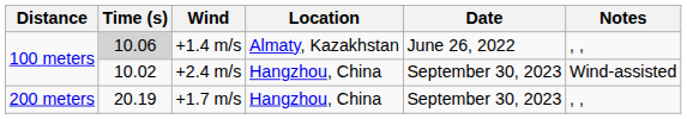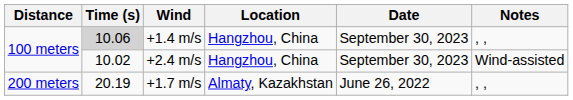 <table class="wikitable">
 <tr>
 <th>Distance</th>
 <th>Time (s)</th>
 <th>Wind</th>
 <th>Location</th>
 <th>Date</th>
 <th>Notes</th>
 </tr>
 <tr>
 <td rowspan=2><a href='#'>100 meters</a></td>
 <td style="background: lightgrey; text-align:center;">10.06</td>
 <td>+1.4 m/s</td>
-<td><a href='#'>Almaty</a>, Kazakhstan</td>
-<td>June 26, 2022</td>
+<td><a href='#'>Hangzhou</a>, China</td>
+<td>September 30, 2023</td>
 <td>, , </td>
 </tr>
 <tr>
 <td style="text-align:center;">10.02 </td>
 <td>+2.4 m/s</td>
 <td><a href='#'>Hangzhou</a>, China</td>
 <td>September 30, 2023</td>
 <td align=left>Wind-assisted</td>
 </tr>
 <tr>
 <td><a href='#'>200 meters</a></td>
 <td style="text-align:center;">20.19</td>
 <td>+1.7 m/s</td>
-<td><a href='#'>Hangzhou</a>, China</td>
-<td>September 30, 2023</td>
+<td><a href='#'>Almaty</a>, Kazakhstan</td>
+<td>June 26, 2022</td>
 <td>, , </td>
 </tr>
 </table>
